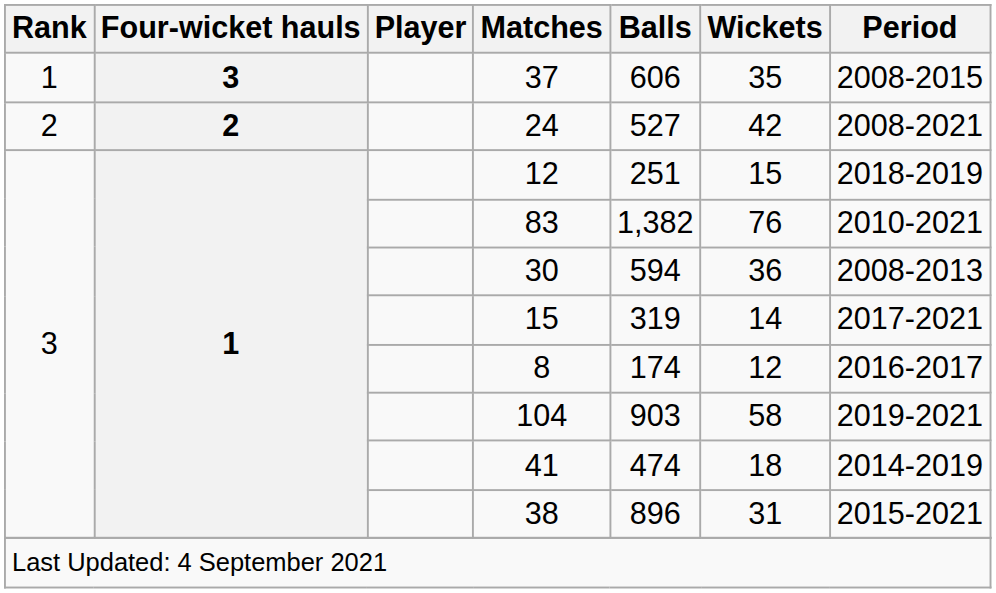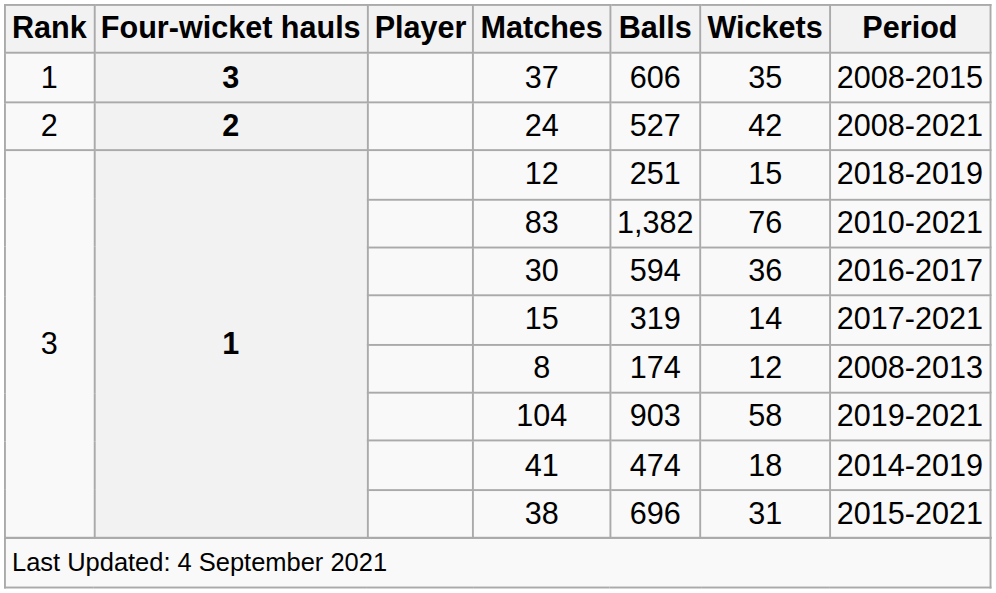 <table class="wikitable plainrowheaders sortable">
 <tr>
 <th scope=col>Rank</th>
 <th scope=col>Four-wicket hauls</th>
 <th scope=col>Player</th>
 <th scope=col>Matches</th>
 <th scope=col>Balls</th>
 <th scope=col>Wickets</th>
 <th scope=col>Period</th>
 </tr>
 <tr>
 <td align=center>1</td>
 <th scope=row style=text-align:center;>3</th>
 <td></td>
 <td align=center>37</td>
 <td align=center>606</td>
 <td align=center>35</td>
 <td>2008-2015</td>
 </tr>
 <tr>
 <td align=center>2</td>
 <th scope=row style=text-align:center;>2</th>
 <td> </td>
 <td align=center>24</td>
 <td align=center>527</td>
 <td align=center>42</td>
 <td>2008-2021</td>
 </tr>
 <tr>
 <td align=center rowspan=8>3</td>
 <th scope=row style=text-align:center; rowspan=8>1</th>
 <td></td>
 <td align=center>12</td>
 <td align=center>251</td>
 <td align=center>15</td>
 <td>2018-2019</td>
 </tr>
 <tr>
 <td> </td>
 <td align=center>83</td>
 <td align=center>1,382</td>
 <td align=center>76</td>
 <td>2010-2021</td>
 </tr>
 <tr>
 <td></td>
 <td align=center>30</td>
 <td align=center>594</td>
 <td align=center>36</td>
-<td>2008-2013</td>
+<td>2016-2017</td>
 </tr>
 <tr>
 <td> </td>
 <td align=center>15</td>
 <td align=center>319</td>
 <td align=center>14</td>
 <td>2017-2021</td>
 </tr>
 <tr>
 <td></td>
 <td align=center>8</td>
 <td align=center>174</td>
 <td align=center>12</td>
-<td>2016-2017</td>
+<td>2008-2013</td>
 </tr>
 <tr>
 <td> </td>
 <td align=center>104</td>
 <td align=center>903</td>
 <td align=center>58</td>
 <td>2019-2021</td>
 </tr>
 <tr>
 <td></td>
 <td align=center>41</td>
 <td align=center>474</td>
 <td align=center>18</td>
 <td>2014-2019</td>
 </tr>
 <tr>
 <td> </td>
 <td align=center>38</td>
-<td align=center>896</td>
+<td align=center>696</td>
 <td align=center>31</td>
 <td>2015-2021</td>
 </tr>
 <tr>
 </tr>
 <tr class=sortbottom>
 <td colspan=7><small>Last Updated: 4 September 2021</small></td>
 </tr>
 </table>
